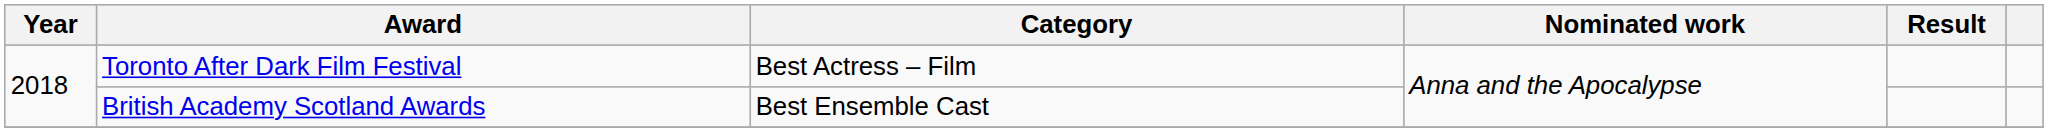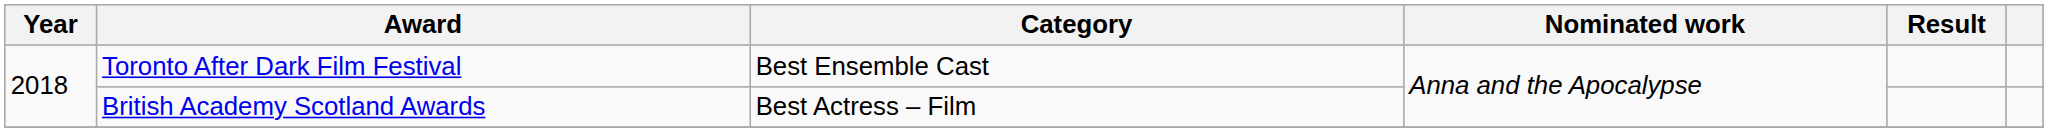 <table width="80%" class="wikitable">
 <tr>
 <th width="10">Year</th>
 <th width="300">Award</th>
 <th width="300">Category</th>
 <th width="220">Nominated work</th>
 <th width="30">Result</th>
 <th width="10"></th>
 </tr>
 <tr>
 <td rowspan="2">2018</td>
 <td><a href='#'>Toronto After Dark Film Festival</a></td>
-<td>Best Actress – Film</td>
+<td>Best Ensemble Cast</td>
 <td rowspan="2"><em>Anna and the Apocalypse</em></td>
 <td></td>
 <td></td>
 </tr>
 <tr>
 <td><a href='#'>British Academy Scotland Awards</a></td>
-<td>Best Ensemble Cast</td>
+<td>Best Actress – Film</td>
 <td></td>
 <td></td>
 </tr>
 <tr>
 </tr>
 </table>
